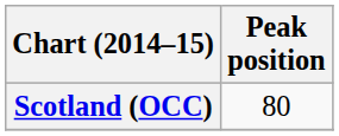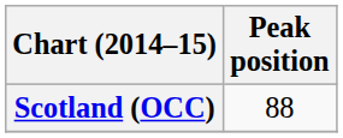 <table class="wikitable sortable plainrowheaders" style="text-align:center">
 <tr>
 <th scope="col">Chart (2014–15)</th>
 <th scope="col">Peak<br>position</th>
 </tr>
 <tr>
 <th scope="row"><a href='#'>Scotland</a> (<a href='#'>OCC</a>)</th>
-<td>80</td>
+<td>88</td>
 </tr>
 <tr>
 </tr>
 <tr>
 </tr>
 <tr>
 </tr>
 <tr>
 </tr>
 </table>
